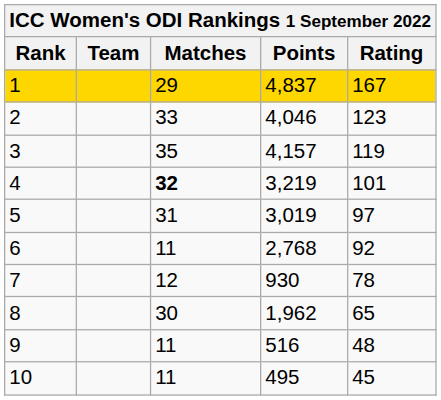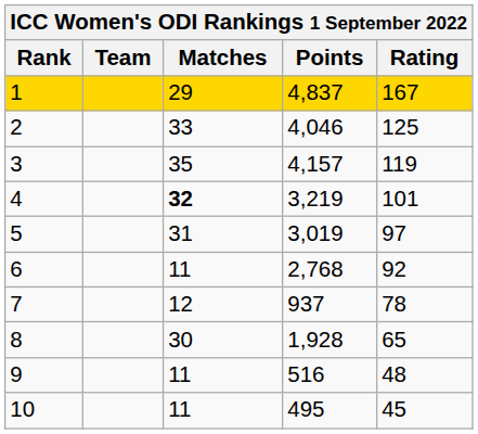 <table class="wikitable" stp;">
 <tr>
 <th colspan="5">ICC Women's ODI Rankings <small>1 September 2022</small></th>
 </tr>
 <tr>
 <th>Rank</th>
 <th>Team</th>
 <th>Matches</th>
 <th>Points</th>
 <th>Rating</th>
 </tr>
 <tr style="background:gold">
 <td>1</td>
 <td style="text-align:left;"></td>
 <td>29</td>
 <td>4,837</td>
 <td>167</td>
 </tr>
 <tr>
 <td>2</td>
 <td style="text-align:left;"></td>
 <td>33</td>
 <td>4,046</td>
-<td>123</td>
+<td>125</td>
 </tr>
 <tr>
 <td>3</td>
 <td style="text-align:left;"></td>
 <td>35</td>
 <td>4,157</td>
 <td>119</td>
 </tr>
 <tr>
 <td>4</td>
 <td style="text-align:left;"></td>
 <td><strong>32</strong></td>
 <td>3,219</td>
 <td>101</td>
 </tr>
 <tr>
 <td>5</td>
 <td style="text-align:left;"></td>
 <td>31</td>
 <td>3,019</td>
 <td>97</td>
 </tr>
 <tr>
 <td>6</td>
 <td style="text-align:left;"></td>
 <td>11</td>
 <td>2,768</td>
 <td>92</td>
 </tr>
 <tr>
 <td>7</td>
 <td style="text-align:left;"></td>
 <td>12</td>
-<td>930</td>
+<td>937</td>
 <td>78</td>
 </tr>
 <tr>
 <td>8</td>
 <td style="text-align:left;"></td>
 <td>30</td>
-<td>1,962</td>
+<td>1,928</td>
 <td>65</td>
 </tr>
 <tr>
 <td>9</td>
 <td style="text-align:left;"></td>
 <td>11</td>
 <td>516</td>
 <td>48</td>
 </tr>
 <tr>
 <td>10</td>
 <td style="text-align:left;"></td>
 <td>11</td>
 <td>495</td>
 <td>45</td>
 </tr>
 </table>
